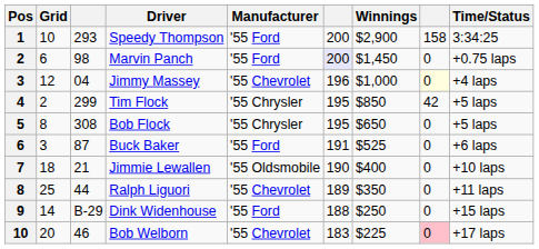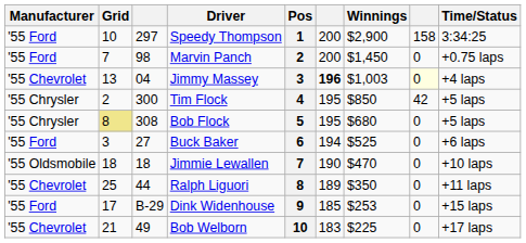 <table class="wikitable" style="font-size:95%">
 <tr>
-<th>Pos</th>
+<th>Manufacturer</th>
 <th>Grid</th>
 <th></th>
 <th>Driver</th>
-<th>Manufacturer</th>
+<th>Pos</th>
 <th></th>
 <th>Winnings</th>
 <th></th>
 <th>Time/Status</th>
 </tr>
 <tr>
+<td>'55 <a href='#'>Ford</a></td>
+<td>10</td>
+<td>297</td>
+<td><a href='#'>Speedy Thompson</a></td>
 <th>1</th>
-<td>10</td>
-<td>293</td>
-<td><a href='#'>Speedy Thompson</a></td>
-<td>'55 <a href='#'>Ford</a></td>
 <td>200</td>
 <td>$2,900</td>
 <td>158</td>
 <td>3:34:25</td>
 </tr>
 <tr>
-<th>2</th>
-<td>6</td>
+<td>'55 <a href='#'>Ford</a></td>
+<td>7</td>
 <td>98</td>
 <td><a href='#'>Marvin Panch</a></td>
-<td>'55 <a href='#'>Ford</a></td>
-<td style="background: lavender;">200</td>
+<th>2</th>
+<td>200</td>
 <td>$1,450</td>
 <td>0</td>
 <td>+0.75 laps</td>
 </tr>
 <tr>
-<th>3</th>
-<td>12</td>
+<td>'55 <a href='#'>Chevrolet</a></td>
+<td>13</td>
 <td>04</td>
 <td><a href='#'>Jimmy Massey</a></td>
-<td>'55 <a href='#'>Chevrolet</a></td>
-<td>196</td>
-<td>$1,000</td>
+<th>3</th>
+<td><strong>196</strong></td>
+<td>$1,003</td>
 <td style="background: lightyellow;">0</td>
 <td>+4 laps</td>
 </tr>
 <tr>
+<td>'55 Chrysler</td>
+<td>2</td>
+<td>300</td>
+<td><a href='#'>Tim Flock</a></td>
 <th>4</th>
-<td>2</td>
-<td>299</td>
-<td><a href='#'>Tim Flock</a></td>
-<td>'55 Chrysler</td>
 <td>195</td>
 <td>$850</td>
 <td>42</td>
 <td>+5 laps</td>
 </tr>
 <tr>
-<th>5</th>
-<td>8</td>
+<td>'55 Chrysler</td>
+<td style="background: khaki;">8</td>
 <td>308</td>
 <td><a href='#'>Bob Flock</a></td>
-<td>'55 Chrysler</td>
+<th>5</th>
 <td>195</td>
-<td>$650</td>
+<td>$680</td>
 <td>0</td>
 <td>+5 laps</td>
 </tr>
 <tr>
+<td>'55 <a href='#'>Ford</a></td>
+<td>3</td>
+<td>27</td>
+<td><a href='#'>Buck Baker</a></td>
 <th>6</th>
-<td>3</td>
-<td>87</td>
-<td><a href='#'>Buck Baker</a></td>
-<td>'55 <a href='#'>Ford</a></td>
-<td>191</td>
+<td>194</td>
 <td>$525</td>
 <td>0</td>
 <td>+6 laps</td>
 </tr>
 <tr>
+<td>'55 Oldsmobile</td>
+<td>18</td>
+<td>18</td>
+<td><a href='#'>Jimmie Lewallen</a></td>
 <th>7</th>
-<td>18</td>
-<td>21</td>
-<td><a href='#'>Jimmie Lewallen</a></td>
-<td>'55 Oldsmobile</td>
 <td>190</td>
-<td>$400</td>
+<td>$470</td>
 <td>0</td>
 <td>+10 laps</td>
 </tr>
 <tr>
-<th>8</th>
+<td>'55 <a href='#'>Chevrolet</a></td>
 <td>25</td>
 <td>44</td>
 <td><a href='#'>Ralph Liguori</a></td>
-<td>'55 <a href='#'>Chevrolet</a></td>
+<th>8</th>
 <td>189</td>
 <td>$350</td>
 <td>0</td>
 <td>+11 laps</td>
 </tr>
 <tr>
-<th>9</th>
-<td>14</td>
+<td>'55 <a href='#'>Ford</a></td>
+<td>17</td>
 <td>B-29</td>
 <td><a href='#'>Dink Widenhouse</a></td>
-<td>'55 <a href='#'>Ford</a></td>
-<td>188</td>
-<td>$250</td>
+<th>9</th>
+<td>185</td>
+<td>$253</td>
 <td>0</td>
 <td>+15 laps</td>
 </tr>
 <tr>
+<td>'55 <a href='#'>Chevrolet</a></td>
+<td>21</td>
+<td>49</td>
+<td><a href='#'>Bob Welborn</a></td>
 <th>10</th>
-<td>20</td>
-<td>46</td>
-<td><a href='#'>Bob Welborn</a></td>
-<td>'55 <a href='#'>Chevrolet</a></td>
 <td>183</td>
 <td>$225</td>
-<td style="background: pink;">0</td>
+<td>0</td>
 <td>+17 laps</td>
 </tr>
 </table>
